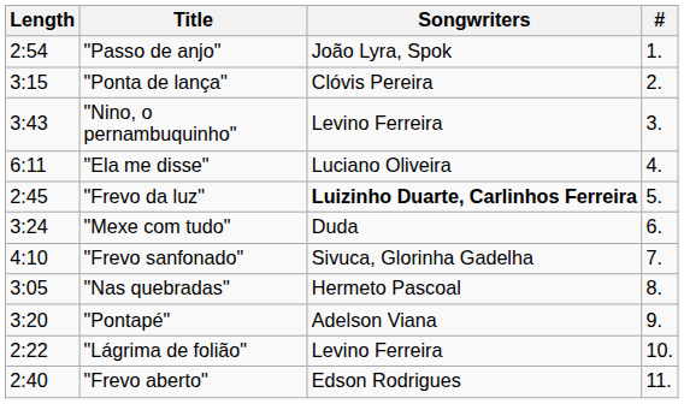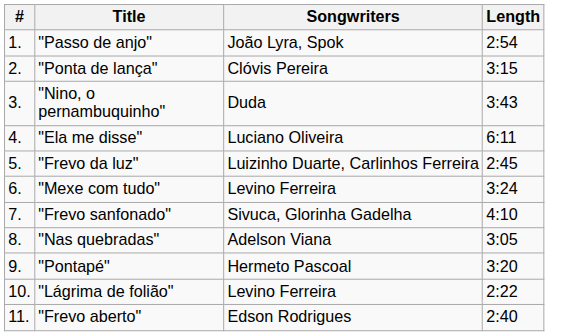 <table class="wikitable">
 <tr>
-<th>Length</th>
+<th>#</th>
 <th width="180">Title</th>
 <th>Songwriters</th>
-<th>#</th>
+<th>Length</th>
 </tr>
 <tr>
-<td>2:54</td>
+<td>1.</td>
 <td>"Passo de anjo"</td>
 <td>João Lyra, Spok</td>
-<td>1.</td>
+<td>2:54</td>
 </tr>
 <tr>
-<td>3:15</td>
+<td>2.</td>
 <td>"Ponta de lança"</td>
 <td>Clóvis Pereira</td>
-<td>2.</td>
+<td>3:15</td>
 </tr>
 <tr>
+<td>3.</td>
+<td>"Nino, o pernambuquinho"</td>
+<td>Duda</td>
 <td>3:43</td>
-<td>"Nino, o pernambuquinho"</td>
-<td>Levino Ferreira</td>
-<td>3.</td>
 </tr>
 <tr>
-<td>6:11</td>
+<td>4.</td>
 <td>"Ela me disse"</td>
 <td>Luciano Oliveira</td>
-<td>4.</td>
+<td>6:11</td>
 </tr>
 <tr>
+<td>5.</td>
+<td>"Frevo da luz"</td>
+<td>Luizinho Duarte, Carlinhos Ferreira</td>
 <td>2:45</td>
-<td>"Frevo da luz"</td>
-<td><strong>Luizinho Duarte, Carlinhos Ferreira</strong></td>
-<td>5.</td>
 </tr>
 <tr>
+<td>6.</td>
+<td>"Mexe com tudo"</td>
+<td>Levino Ferreira</td>
 <td>3:24</td>
-<td>"Mexe com tudo"</td>
-<td>Duda</td>
-<td>6.</td>
 </tr>
 <tr>
-<td>4:10</td>
+<td>7.</td>
 <td>"Frevo sanfonado"</td>
 <td>Sivuca, Glorinha Gadelha</td>
-<td>7.</td>
+<td>4:10</td>
 </tr>
 <tr>
+<td>8.</td>
+<td>"Nas quebradas"</td>
+<td>Adelson Viana</td>
 <td>3:05</td>
-<td>"Nas quebradas"</td>
-<td>Hermeto Pascoal</td>
-<td>8.</td>
 </tr>
 <tr>
+<td>9.</td>
+<td>"Pontapé"</td>
+<td>Hermeto Pascoal</td>
 <td>3:20</td>
-<td>"Pontapé"</td>
-<td>Adelson Viana</td>
-<td>9.</td>
 </tr>
 <tr>
-<td>2:22</td>
+<td>10.</td>
 <td>"Lágrima de folião"</td>
 <td>Levino Ferreira</td>
-<td>10.</td>
+<td>2:22</td>
 </tr>
 <tr>
-<td>2:40</td>
+<td>11.</td>
 <td>"Frevo aberto"</td>
 <td>Edson Rodrigues</td>
-<td>11.</td>
+<td>2:40</td>
 </tr>
 </table>
